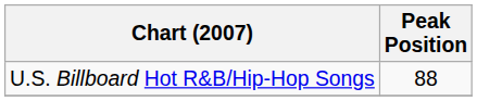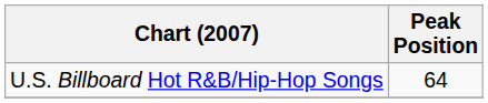 <table class="wikitable">
 <tr>
 <th align="left">Chart (2007)</th>
 <th align="left">Peak<br>Position</th>
 </tr>
 <tr>
 <td align="left">U.S. <em>Billboard</em> <a href='#'>Hot R&B/Hip-Hop Songs</a></td>
-<td align="center">88</td>
+<td align="center">64</td>
 </tr>
 <tr>
 </tr>
 </table>
